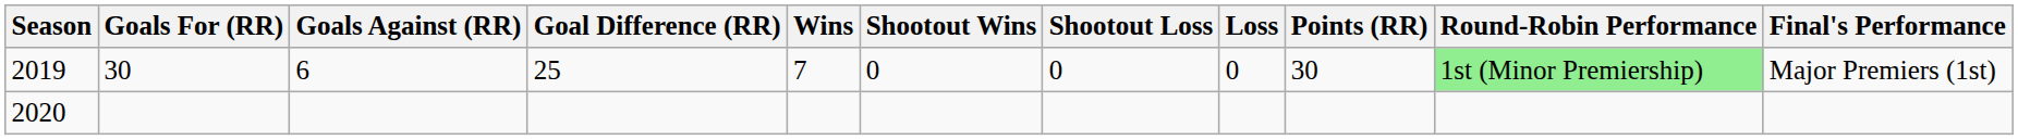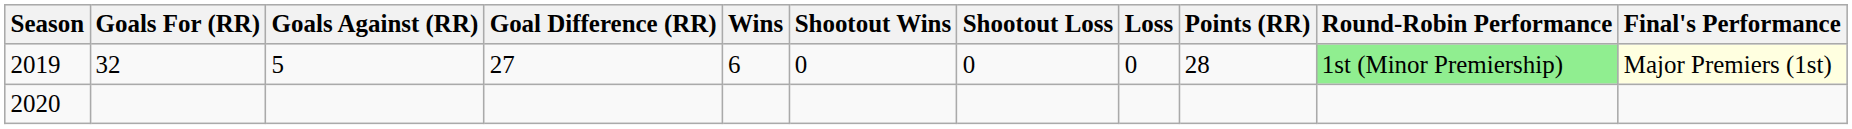 <table class="wikitable">
 <tr>
 <th>Season</th>
 <th>Goals For (RR)</th>
 <th>Goals Against (RR)</th>
 <th>Goal Difference (RR)</th>
 <th>Wins</th>
 <th>Shootout Wins</th>
 <th>Shootout Loss</th>
 <th>Loss</th>
 <th>Points (RR)</th>
 <th>Round-Robin Performance</th>
 <th>Final's Performance</th>
 </tr>
 <tr>
 <td>2019</td>
-<td>30</td>
+<td>32</td>
+<td>5</td>
+<td>27</td>
 <td>6</td>
-<td>25</td>
-<td>7</td>
 <td>0</td>
 <td>0</td>
 <td>0</td>
-<td>30</td>
+<td>28</td>
 <td style="background: lightgreen;">1st (Minor Premiership)</td>
-<td>Major Premiers (1st)</td>
+<td style="background: lightyellow;">Major Premiers (1st)</td>
 </tr>
 <tr>
 <td>2020</td>
 <td></td>
 <td></td>
 <td></td>
 <td></td>
 <td></td>
 <td></td>
 <td></td>
 <td></td>
 <td></td>
 <td></td>
 </tr>
 </table>
